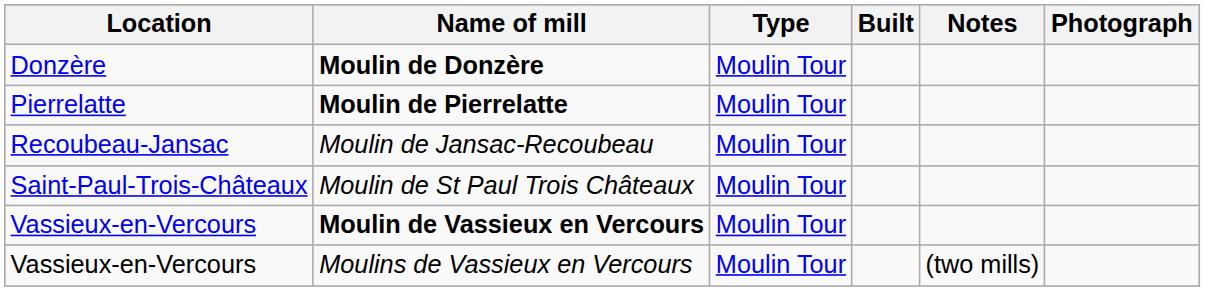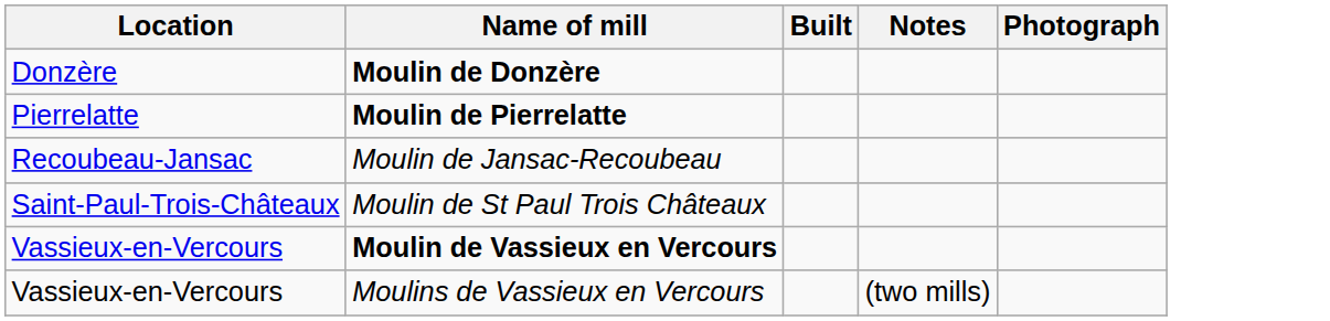 <table class="wikitable">
 <tr>
 <th>Location</th>
 <th>Name of mill</th>
-<th>Type</th>
 <th>Built</th>
 <th>Notes</th>
 <th>Photograph</th>
 </tr>
 <tr>
 <td><a href='#'>Donzère</a></td>
 <td><strong>Moulin de Donzère</strong></td>
-<td><a href='#'>Moulin Tour</a></td>
 <td></td>
 <td> </td>
 <td></td>
 </tr>
 <tr>
 <td><a href='#'>Pierrelatte</a></td>
 <td><strong>Moulin de Pierrelatte</strong></td>
-<td><a href='#'>Moulin Tour</a></td>
 <td></td>
 <td> </td>
 <td></td>
 </tr>
 <tr>
 <td><a href='#'>Recoubeau-Jansac</a></td>
 <td><em>Moulin de Jansac-Recoubeau</em></td>
-<td><a href='#'>Moulin Tour</a></td>
 <td></td>
 <td> </td>
 <td></td>
 </tr>
 <tr>
 <td><a href='#'>Saint-Paul-Trois-Châteaux</a></td>
 <td><em>Moulin de St Paul Trois Châteaux</em></td>
-<td><a href='#'>Moulin Tour</a></td>
 <td></td>
 <td> </td>
 <td></td>
 </tr>
 <tr>
 <td><a href='#'>Vassieux-en-Vercours</a></td>
 <td><strong>Moulin de Vassieux en Vercours</strong></td>
-<td><a href='#'>Moulin Tour</a></td>
 <td></td>
 <td> </td>
 <td></td>
 </tr>
 <tr>
 <td>Vassieux-en-Vercours</td>
 <td><em>Moulins de Vassieux en Vercours</em></td>
-<td><a href='#'>Moulin Tour</a></td>
 <td></td>
 <td>(two mills)<br> </td>
 <td></td>
 </tr>
 </table>
